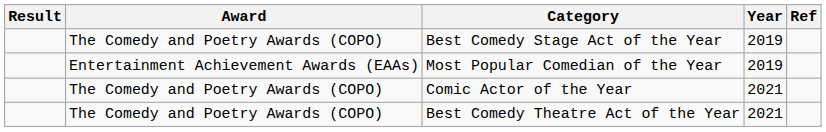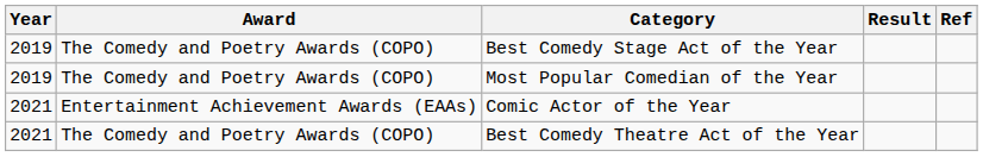 <table class="wikitable">
 <tr>
-<th>Result</th>
+<th>Year</th>
 <th>Award</th>
 <th>Category</th>
-<th>Year</th>
+<th>Result</th>
 <th>Ref</th>
 </tr>
 <tr>
-<td></td>
+<td>2019</td>
 <td>The Comedy and Poetry Awards (COPO)</td>
 <td>Best Comedy Stage Act of the Year</td>
-<td>2019</td>
+<td></td>
 <td></td>
 </tr>
 <tr>
+<td>2019</td>
+<td>The Comedy and Poetry Awards (COPO)</td>
+<td>Most Popular Comedian of the Year</td>
 <td></td>
-<td>Entertainment Achievement Awards (EAAs)</td>
-<td>Most Popular Comedian of the Year</td>
-<td>2019</td>
 <td></td>
 </tr>
 <tr>
+<td>2021</td>
+<td>Entertainment Achievement Awards (EAAs)</td>
+<td>Comic Actor of the Year</td>
 <td></td>
-<td>The Comedy and Poetry Awards (COPO)</td>
-<td>Comic Actor of the Year</td>
-<td>2021</td>
 <td></td>
 </tr>
 <tr>
-<td></td>
+<td>2021</td>
 <td>The Comedy and Poetry Awards (COPO)</td>
 <td>Best Comedy Theatre Act of the Year</td>
-<td>2021</td>
+<td></td>
 <td></td>
 </tr>
 </table>
